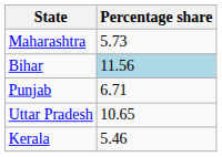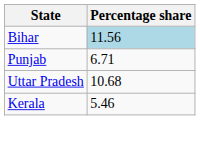 <table class="wikitable">
 <tr>
 <th>State</th>
 <th>Percentage share</th>
-</tr>
-<tr>
-<td><a href='#'>Maharashtra</a></td>
-<td>5.73</td>
 </tr>
 <tr>
 <td><a href='#'>Bihar</a></td>
 <td style="background: lightblue;">11.56</td>
 </tr>
 <tr>
 <td><a href='#'>Punjab</a></td>
 <td>6.71</td>
 </tr>
 <tr>
 <td><a href='#'>Uttar Pradesh</a></td>
-<td>10.65</td>
+<td>10.68</td>
 </tr>
 <tr>
 <td><a href='#'>Kerala</a></td>
 <td>5.46</td>
 </tr>
 </table>
